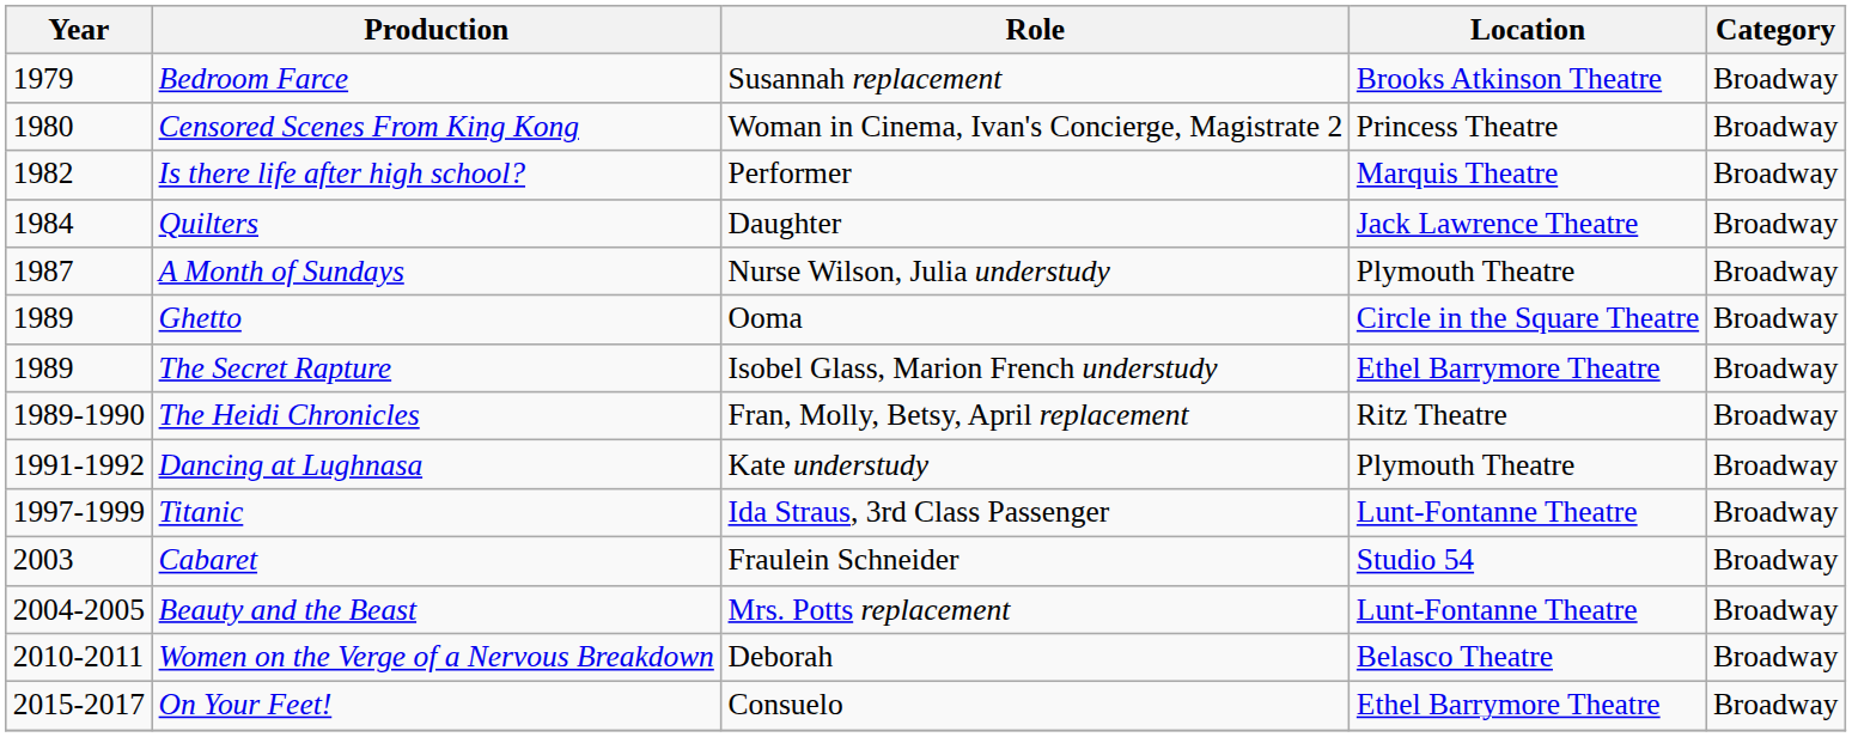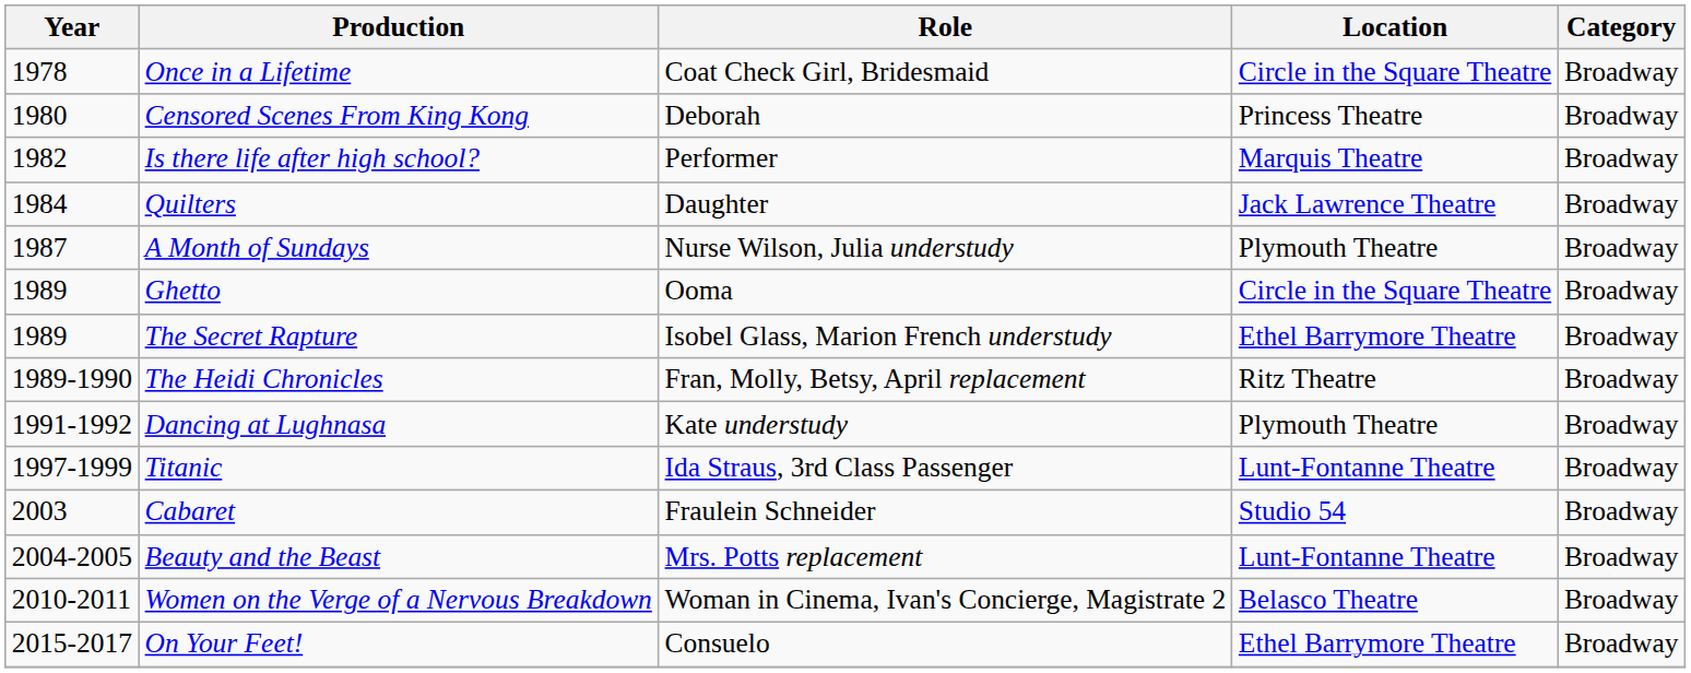 <table class="wikitable">
 <tr>
 <th>Year</th>
 <th>Production</th>
 <th>Role</th>
 <th>Location</th>
 <th>Category</th>
 </tr>
 <tr>
-<td>1979</td>
-<td><em><a href='#'>Bedroom Farce</a></em></td>
-<td>Susannah <em>replacement</em></td>
-<td><a href='#'>Brooks Atkinson Theatre</a></td>
+<td>1978</td>
+<td><em><a href='#'>Once in a Lifetime</a></em></td>
+<td>Coat Check Girl, Bridesmaid</td>
+<td><a href='#'>Circle in the Square Theatre</a></td>
 <td>Broadway</td>
 </tr>
 <tr>
 <td>1980</td>
 <td><em><a href='#'>Censored Scenes From King Kong</a></em></td>
-<td>Woman in Cinema, Ivan's Concierge, Magistrate 2</td>
+<td>Deborah</td>
 <td>Princess Theatre</td>
 <td>Broadway</td>
 </tr>
 <tr>
 <td>1982</td>
 <td><em><a href='#'>Is there life after high school?</a></em></td>
 <td>Performer</td>
 <td><a href='#'>Marquis Theatre</a></td>
 <td>Broadway</td>
 </tr>
 <tr>
 <td>1984</td>
 <td><em><a href='#'>Quilters</a></em></td>
 <td>Daughter</td>
 <td><a href='#'>Jack Lawrence Theatre</a></td>
 <td>Broadway</td>
 </tr>
 <tr>
 <td>1987</td>
 <td><em><a href='#'>A Month of Sundays</a></em></td>
 <td>Nurse Wilson, Julia <em>understudy</em></td>
 <td>Plymouth Theatre</td>
 <td>Broadway</td>
 </tr>
 <tr>
 <td>1989</td>
 <td><em><a href='#'>Ghetto</a></em></td>
 <td>Ooma</td>
 <td><a href='#'>Circle in the Square Theatre</a></td>
 <td>Broadway</td>
 </tr>
 <tr>
 <td>1989</td>
 <td><em><a href='#'>The Secret Rapture</a></em></td>
 <td>Isobel Glass, Marion French <em>understudy</em></td>
 <td><a href='#'>Ethel Barrymore Theatre</a></td>
 <td>Broadway</td>
 </tr>
 <tr>
 <td>1989-1990</td>
 <td><em><a href='#'>The Heidi Chronicles</a></em></td>
 <td>Fran, Molly, Betsy, April <em>replacement</em></td>
 <td>Ritz Theatre</td>
 <td>Broadway</td>
 </tr>
 <tr>
 <td>1991-1992</td>
 <td><em><a href='#'>Dancing at Lughnasa</a></em></td>
 <td>Kate <em>understudy</em></td>
 <td>Plymouth Theatre</td>
 <td>Broadway</td>
 </tr>
 <tr>
 <td>1997-1999</td>
 <td><em><a href='#'>Titanic</a></em></td>
 <td><a href='#'>Ida Straus</a>, 3rd Class Passenger</td>
 <td><a href='#'>Lunt-Fontanne Theatre</a></td>
 <td>Broadway</td>
 </tr>
 <tr>
 <td>2003</td>
 <td><em><a href='#'>Cabaret</a></em></td>
 <td>Fraulein Schneider</td>
 <td><a href='#'>Studio 54</a></td>
 <td>Broadway</td>
 </tr>
 <tr>
 <td>2004-2005</td>
 <td><em><a href='#'>Beauty and the Beast</a></em></td>
 <td><a href='#'>Mrs. Potts</a> <em>replacement</em></td>
 <td><a href='#'>Lunt-Fontanne Theatre</a></td>
 <td>Broadway</td>
 </tr>
 <tr>
 <td>2010-2011</td>
 <td><em><a href='#'>Women on the Verge of a Nervous Breakdown</a></em></td>
-<td>Deborah</td>
+<td>Woman in Cinema, Ivan's Concierge, Magistrate 2</td>
 <td><a href='#'>Belasco Theatre</a></td>
 <td>Broadway</td>
 </tr>
 <tr>
 <td>2015-2017</td>
 <td><em><a href='#'>On Your Feet!</a></em></td>
 <td>Consuelo</td>
 <td><a href='#'>Ethel Barrymore Theatre</a></td>
 <td>Broadway</td>
 </tr>
 <tr>
 </tr>
 </table>
